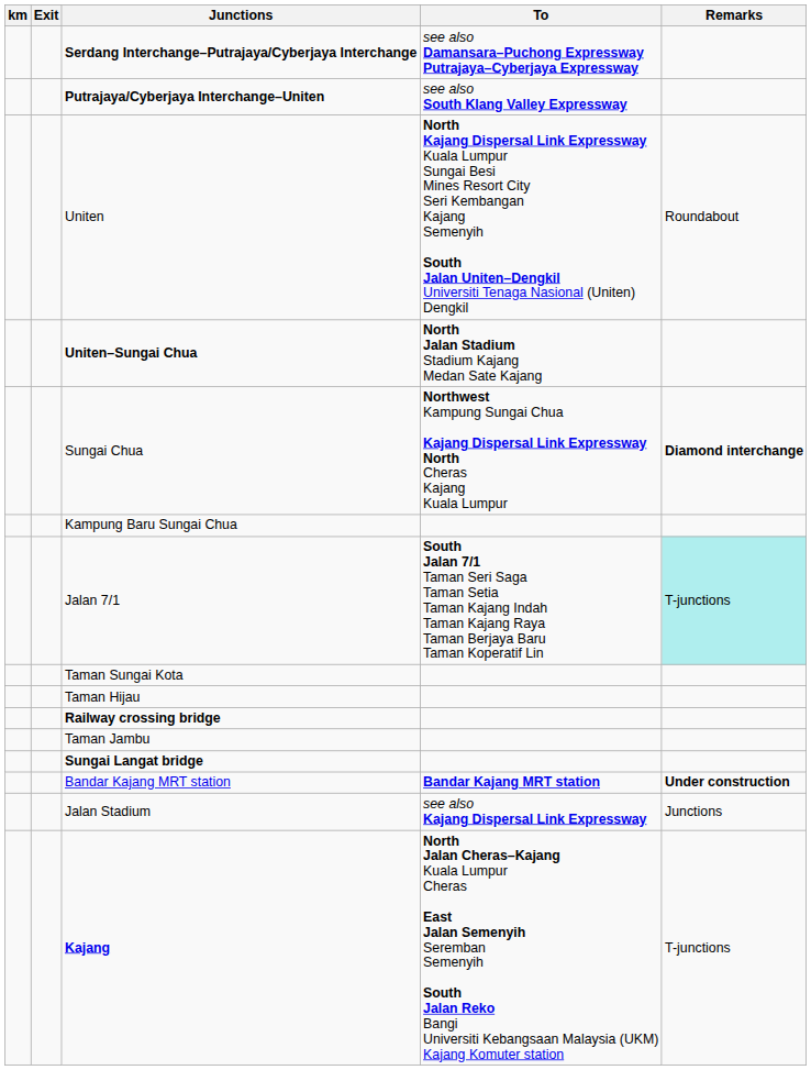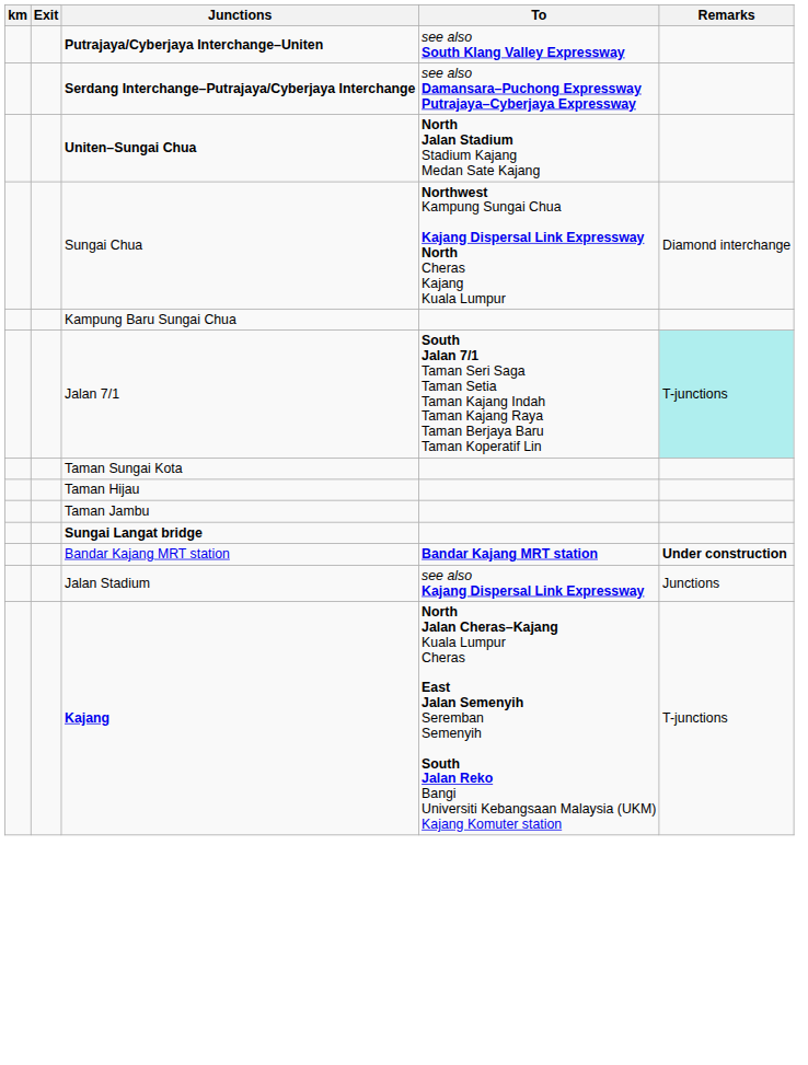 <table class="wikitable">
 <tr>
 <th>km</th>
 <th>Exit</th>
 <th>Junctions</th>
 <th>To</th>
 <th>Remarks</th>
 </tr>
 <tr>
 <td></td>
 <td></td>
-<td><strong>Serdang Interchange–Putrajaya/Cyberjaya Interchange</strong></td>
-<td><em>see also</em><br> <strong><a href='#'>Damansara–Puchong Expressway</a></strong><br> <strong><a href='#'>Putrajaya–Cyberjaya Expressway</a></strong></td>
-<td></td>
-</tr>
-<tr>
-<td></td>
-<td></td>
 <td><strong>Putrajaya/Cyberjaya Interchange–Uniten</strong></td>
 <td><em>see also</em><br> <strong><a href='#'>South Klang Valley Expressway</a></strong></td>
 <td></td>
 </tr>
 <tr>
 <td></td>
 <td></td>
-<td>Uniten</td>
-<td><strong>North</strong><br> <strong><a href='#'>Kajang Dispersal Link Expressway</a></strong><br>Kuala Lumpur<br>Sungai Besi<br>Mines Resort City<br>Seri Kembangan<br>Kajang<br>Semenyih<br><br><strong>South</strong><br> <strong><a href='#'>Jalan Uniten–Dengkil</a></strong><br><a href='#'>Universiti Tenaga Nasional</a> (Uniten)<br>Dengkil</td>
-<td>Roundabout</td>
+<td><strong>Serdang Interchange–Putrajaya/Cyberjaya Interchange</strong></td>
+<td><em>see also</em><br> <strong><a href='#'>Damansara–Puchong Expressway</a></strong><br> <strong><a href='#'>Putrajaya–Cyberjaya Expressway</a></strong></td>
+<td></td>
 </tr>
 <tr>
 <td></td>
 <td></td>
 <td><strong>Uniten–Sungai Chua</strong></td>
 <td><strong>North</strong><br><strong>Jalan Stadium</strong><br>Stadium Kajang<br>Medan Sate Kajang</td>
 <td></td>
 </tr>
 <tr>
 <td></td>
 <td></td>
 <td>Sungai Chua</td>
 <td><strong>Northwest</strong><br>Kampung Sungai Chua<br><br> <strong><a href='#'>Kajang Dispersal Link Expressway</a></strong><br><strong>North</strong><br>Cheras<br>Kajang<br>Kuala Lumpur</td>
-<td><strong>Diamond interchange</strong></td>
+<td>Diamond interchange</td>
 </tr>
 <tr>
 <td></td>
 <td></td>
 <td>Kampung Baru Sungai Chua</td>
 <td></td>
 <td></td>
 </tr>
 <tr>
 <td></td>
 <td></td>
 <td>Jalan 7/1</td>
 <td><strong>South</strong><br><strong>Jalan 7/1</strong><br>Taman Seri Saga<br>Taman Setia<br>Taman Kajang Indah<br>Taman Kajang Raya<br>Taman Berjaya Baru<br>Taman Koperatif Lin</td>
 <td style="background: paleturquoise;">T-junctions</td>
 </tr>
 <tr>
 <td></td>
 <td></td>
 <td>Taman Sungai Kota</td>
 <td></td>
 <td></td>
 </tr>
 <tr>
 <td></td>
 <td></td>
 <td>Taman Hijau</td>
-<td></td>
-<td></td>
-</tr>
-<tr>
-<td></td>
-<td></td>
-<td><strong>Railway crossing bridge</strong></td>
 <td></td>
 <td></td>
 </tr>
 <tr>
 <td></td>
 <td></td>
 <td>Taman Jambu</td>
 <td></td>
 <td></td>
 </tr>
 <tr>
 <td></td>
 <td></td>
 <td><strong>Sungai Langat bridge</strong></td>
 <td></td>
 <td></td>
 </tr>
 <tr>
 <td></td>
 <td></td>
 <td> <a href='#'>Bandar Kajang MRT station</a></td>
 <td> <strong><a href='#'>Bandar Kajang MRT station</a></strong><br></td>
 <td><strong>Under construction</strong></td>
 </tr>
 <tr>
 <td></td>
 <td></td>
 <td>Jalan Stadium</td>
 <td><em>see also</em><br> <strong><a href='#'>Kajang Dispersal Link Expressway</a></strong></td>
 <td>Junctions</td>
 </tr>
 <tr>
 <td></td>
 <td></td>
 <td><strong><a href='#'>Kajang</a></strong></td>
 <td><strong>North</strong><br> <strong>Jalan Cheras–Kajang</strong><br>Kuala Lumpur<br>Cheras<br><br><strong>East</strong><br> <strong>Jalan Semenyih</strong><br>Seremban<br>Semenyih<br><br><strong>South</strong><br> <strong><a href='#'>Jalan Reko</a></strong><br>Bangi<br>Universiti Kebangsaan Malaysia (UKM)<br><a href='#'>Kajang Komuter station</a></td>
 <td>T-junctions</td>
 </tr>
 </table>
